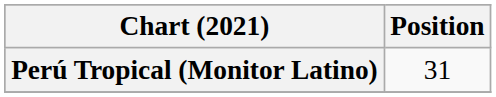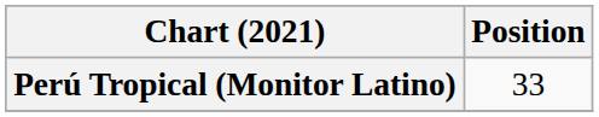 <table class="wikitable plainrowheaders sortable" style="text-align:center">
 <tr>
 <th scope="col">Chart (2021)</th>
 <th scope="col">Position</th>
 </tr>
 <tr>
 <th scope="row">Perú Tropical (Monitor Latino)</th>
-<td>31</td>
+<td>33</td>
 </tr>
 <tr>
 </tr>
 </table>
